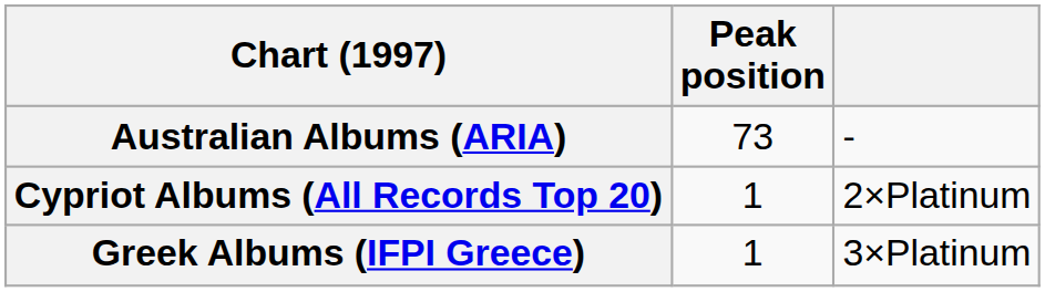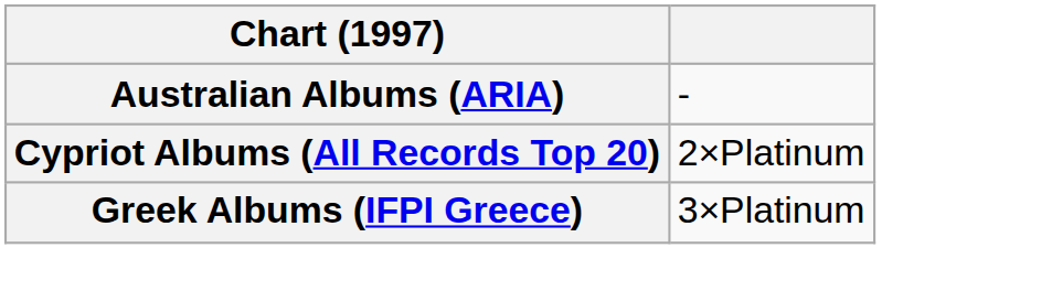 <table class="wikitable sortable plainrowheaders">
 <tr>
 <th scope="col">Chart (1997)</th>
-<th scope="col">Peak<br>position</th>
 <th></th>
 </tr>
 <tr>
 <th scope="row">Australian Albums (<a href='#'>ARIA</a>)</th>
-<td style="text-align:center;">73</td>
 <td>-</td>
 </tr>
 <tr>
 <th scope="row">Cypriot Albums (<a href='#'>All Records Top 20</a>)</th>
-<td style="text-align:center;">1</td>
 <td>2×Platinum</td>
 </tr>
 <tr>
 <th scope="row">Greek Albums (<a href='#'>IFPI Greece</a>)</th>
-<td style="text-align:center;">1</td>
 <td>3×Platinum</td>
 </tr>
 </table>
